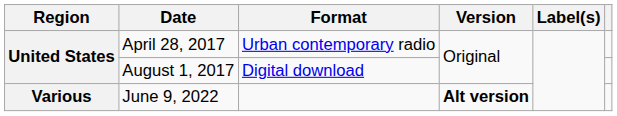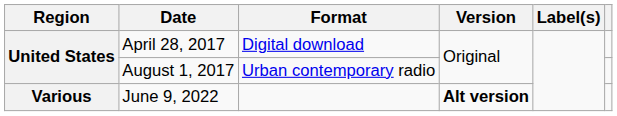 <table class="wikitable plainrowheaders">
 <tr>
 <th>Region</th>
 <th>Date</th>
 <th>Format</th>
 <th>Version</th>
 <th>Label(s)</th>
 <th></th>
 </tr>
 <tr>
 <th scope="row" rowspan="2">United States</th>
 <td>April 28, 2017</td>
-<td><a href='#'>Urban contemporary</a> radio</td>
+<td><a href='#'>Digital download</a></td>
 <td rowspan="2">Original</td>
 <td rowspan="3"></td>
 <td style="text-align:center"></td>
 </tr>
 <tr>
 <td>August 1, 2017</td>
-<td><a href='#'>Digital download</a></td>
+<td><a href='#'>Urban contemporary</a> radio</td>
 <td style="text-align:center"></td>
 </tr>
 <tr>
 <th scope="row">Various</th>
 <td>June 9, 2022</td>
 <td></td>
 <td><strong>Alt version</strong></td>
 <td style="text-align:center"></td>
 </tr>
 </table>
